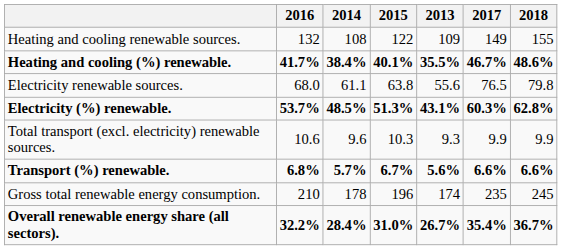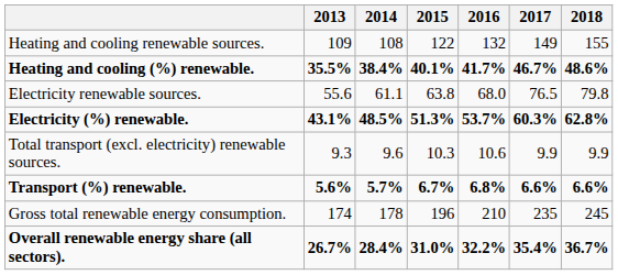 <table style="text-align: right" class="wikitable">
 <tr>
 <th></th>
-<th>2016</th>
+<th>2013</th>
 <th>2014</th>
 <th>2015</th>
-<th>2013</th>
+<th>2016</th>
 <th>2017</th>
 <th>2018</th>
 </tr>
 <tr>
 <td align="left">Heating and cooling renewable sources.</td>
-<td>132</td>
+<td>109</td>
 <td>108</td>
 <td>122</td>
-<td>109</td>
+<td>132</td>
 <td>149</td>
 <td>155</td>
 </tr>
 <tr>
 <td align="left"><strong>Heating and cooling (%) renewable.</strong></td>
-<td><strong>41.7%</strong></td>
+<td><strong>35.5%</strong></td>
 <td><strong>38.4%</strong></td>
 <td><strong>40.1%</strong></td>
-<td><strong>35.5%</strong></td>
+<td><strong>41.7%</strong></td>
 <td><strong>46.7%</strong></td>
 <td><strong>48.6%</strong></td>
 </tr>
 <tr>
 <td align="left">Electricity renewable sources.</td>
-<td>68.0</td>
+<td>55.6</td>
 <td>61.1</td>
 <td>63.8</td>
-<td>55.6</td>
+<td>68.0</td>
 <td>76.5</td>
 <td>79.8</td>
 </tr>
 <tr>
 <td align="left"><strong>Electricity (%) renewable.</strong></td>
-<td><strong>53.7%</strong></td>
+<td><strong>43.1%</strong></td>
 <td><strong>48.5%</strong></td>
 <td><strong>51.3%</strong></td>
-<td><strong>43.1%</strong></td>
+<td><strong>53.7%</strong></td>
 <td><strong>60.3%</strong></td>
 <td><strong>62.8%</strong></td>
 </tr>
 <tr>
 <td align="left">Total transport (excl. electricity) renewable sources.</td>
-<td>10.6</td>
+<td>9.3</td>
 <td>9.6</td>
 <td>10.3</td>
-<td>9.3</td>
+<td>10.6</td>
 <td>9.9</td>
 <td>9.9</td>
 </tr>
 <tr>
 <td align="left"><strong>Transport (%) renewable.</strong></td>
-<td><strong>6.8%</strong></td>
+<td><strong>5.6%</strong></td>
 <td><strong>5.7%</strong></td>
 <td><strong>6.7%</strong></td>
-<td><strong>5.6%</strong></td>
+<td><strong>6.8%</strong></td>
 <td><strong>6.6%</strong></td>
 <td><strong>6.6%</strong></td>
 </tr>
 <tr>
 <td align="left">Gross total renewable energy consumption.</td>
-<td>210</td>
+<td>174</td>
 <td>178</td>
 <td>196</td>
-<td>174</td>
+<td>210</td>
 <td>235</td>
 <td>245</td>
 </tr>
 <tr>
 <td align="left"><strong>Overall renewable energy share (all sectors).</strong></td>
-<td><strong>32.2%</strong></td>
+<td><strong>26.7%</strong></td>
 <td><strong>28.4%</strong></td>
 <td><strong>31.0%</strong></td>
-<td><strong>26.7%</strong></td>
+<td><strong>32.2%</strong></td>
 <td><strong>35.4%</strong></td>
 <td><strong>36.7%</strong></td>
 </tr>
 </table>
